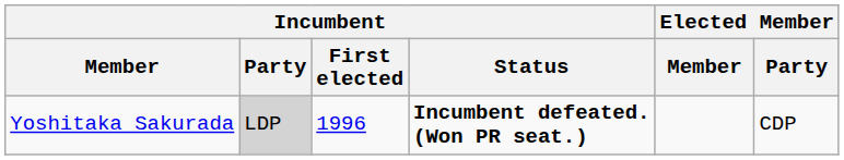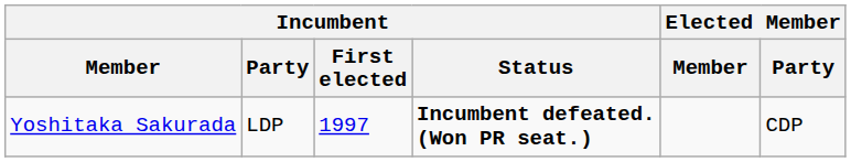 <table class="wikitable sortable">
 <tr>
 <th colspan=4>Incumbent</th>
 <th colspan=2>Elected Member</th>
 </tr>
 <tr>
 <th>Member</th>
 <th>Party</th>
 <th>First<br>elected</th>
 <th>Status</th>
 <th>Member</th>
 <th>Party</th>
 </tr>
 <tr>
 <td><a href='#'>Yoshitaka Sakurada</a></td>
-<td style="background: lightgrey;">LDP</td>
-<td><a href='#'>1996</a></td>
+<td>LDP</td>
+<td><a href='#'>1997</a></td>
 <td><strong>Incumbent defeated.<br>(Won PR seat.)</strong></td>
 <td></td>
 <td>CDP</td>
 </tr>
 </table>
